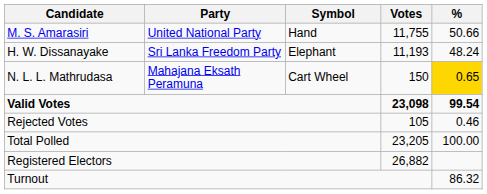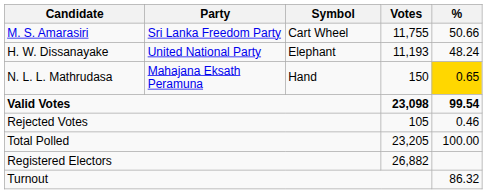 <table class="wikitable" border="1" style="text-align:right;">
 <tr>
 <th align=left width="180">Candidate</th>
 <th align=left width="180">Party</th>
 <th align=left width="120">Symbol</th>
 <th align=left width="60">Votes</th>
 <th align=left width="60">%</th>
 </tr>
 <tr>
 <td align=left><a href='#'>M. S. Amarasiri</a></td>
-<td align=left><a href='#'>United National Party</a></td>
-<td align=left>Hand</td>
+<td align=left><a href='#'>Sri Lanka Freedom Party</a></td>
+<td align=left>Cart Wheel</td>
 <td align=right>11,755</td>
 <td align=right>50.66</td>
 </tr>
 <tr>
 <td align=left>H. W. Dissanayake</td>
-<td align=left><a href='#'>Sri Lanka Freedom Party</a></td>
+<td align=left><a href='#'>United National Party</a></td>
 <td align=left>Elephant</td>
 <td align=right>11,193</td>
 <td align=right>48.24</td>
 </tr>
 <tr>
 <td align=left>N. L. L. Mathrudasa</td>
 <td align=left><a href='#'>Mahajana Eksath Peramuna</a></td>
-<td align=left>Cart Wheel</td>
+<td align=left>Hand</td>
 <td align=right>150</td>
 <td align=right style="background: gold;">0.65</td>
 </tr>
 <tr>
 <td align=left colspan=3><strong>Valid Votes</strong></td>
 <td align=right><strong>23,098</strong></td>
 <td align=right><strong>99.54</strong></td>
 </tr>
 <tr>
 <td align=left colspan=3>Rejected Votes</td>
 <td align=right>105</td>
 <td align=right>0.46</td>
 </tr>
 <tr>
 <td align=left colspan=3>Total Polled</td>
 <td align=right>23,205</td>
 <td align=right>100.00</td>
 </tr>
 <tr>
 <td align=left colspan=3>Registered Electors</td>
 <td align=right>26,882</td>
 <td></td>
 </tr>
 <tr>
 <td align=left colspan=4>Turnout</td>
 <td align=right>86.32</td>
 </tr>
 </table>
